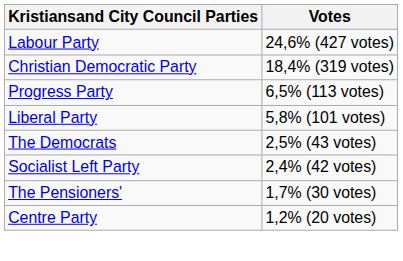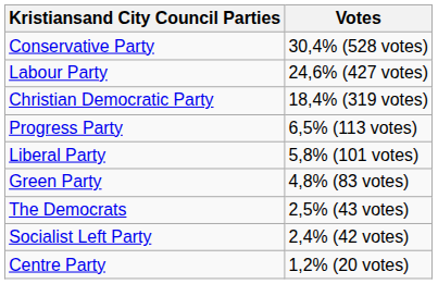 <table class="wikitable">
 <tr>
 <th>Kristiansand City Council Parties</th>
 <th>Votes</th>
+</tr>
+<tr>
+<td><a href='#'>Conservative Party</a></td>
+<td>30,4% (528 votes)</td>
 </tr>
 <tr>
 <td><a href='#'>Labour Party</a></td>
 <td>24,6% (427 votes)</td>
 </tr>
 <tr>
 <td><a href='#'>Christian Democratic Party</a></td>
 <td>18,4% (319 votes)</td>
 </tr>
 <tr>
 <td><a href='#'>Progress Party</a></td>
 <td>6,5% (113 votes)</td>
 </tr>
 <tr>
 <td><a href='#'>Liberal Party</a></td>
 <td>5,8% (101 votes)</td>
 </tr>
 <tr>
+<td><a href='#'>Green Party</a></td>
+<td>4,8% (83 votes)</td>
+</tr>
+<tr>
 <td><a href='#'>The Democrats</a></td>
 <td>2,5% (43 votes)</td>
 </tr>
 <tr>
 <td><a href='#'>Socialist Left Party</a></td>
 <td>2,4% (42 votes)</td>
 </tr>
 <tr>
-<td><a href='#'>The Pensioners'</a></td>
-<td>1,7% (30 votes)</td>
-</tr>
-<tr>
 <td><a href='#'>Centre Party</a></td>
 <td>1,2% (20 votes)</td>
 </tr>
 </table>
